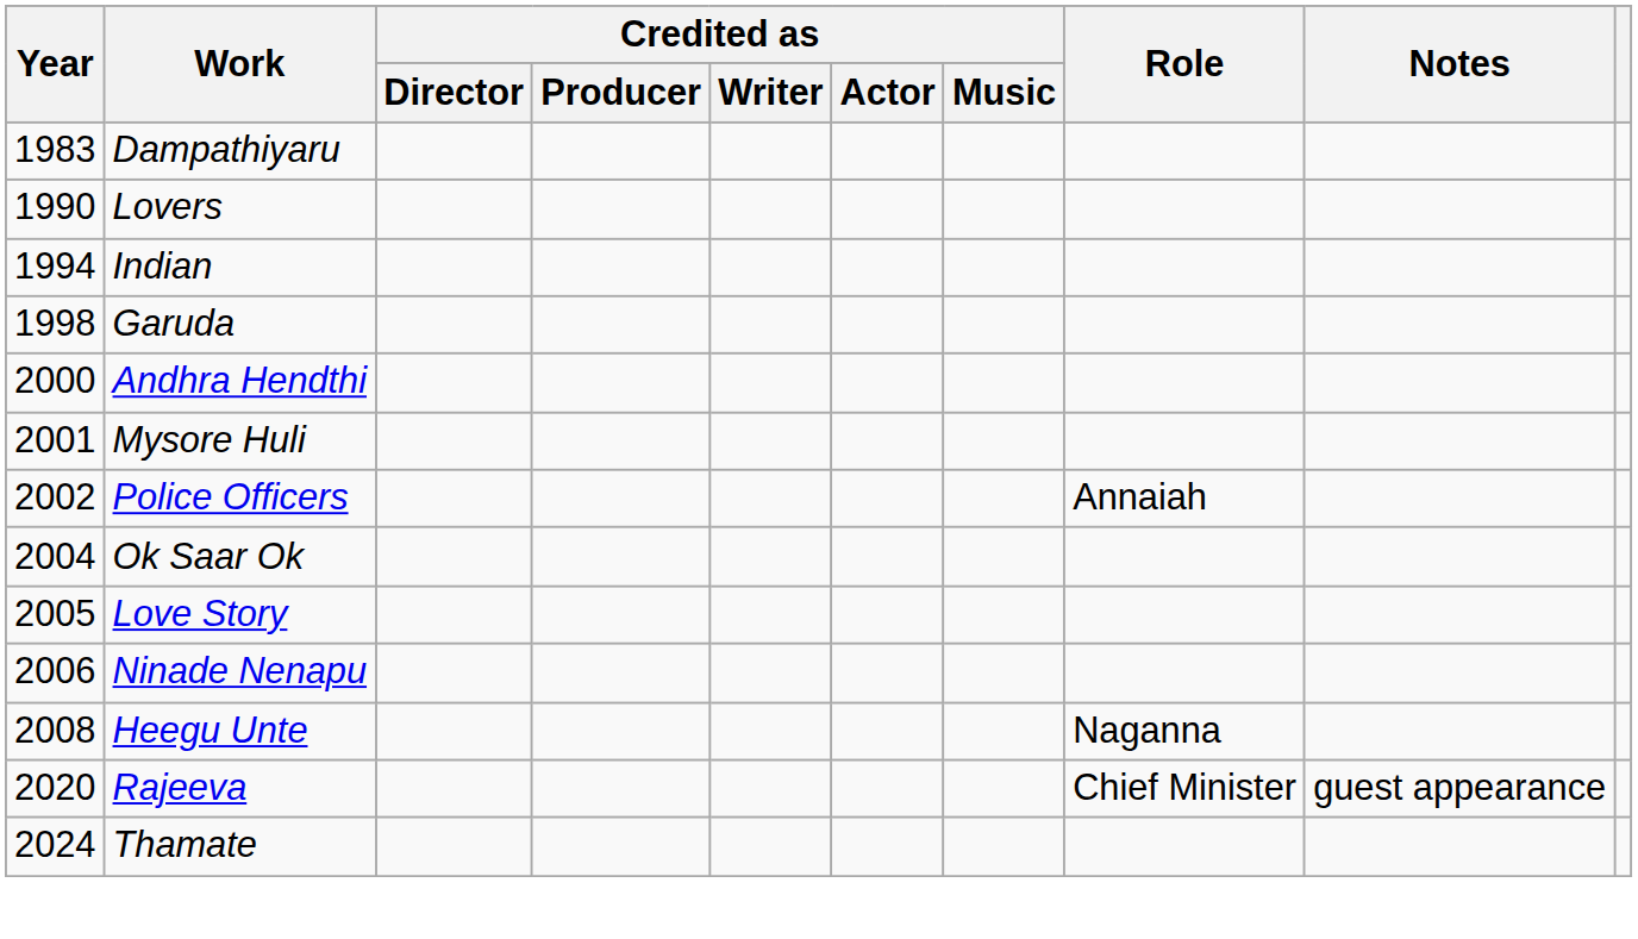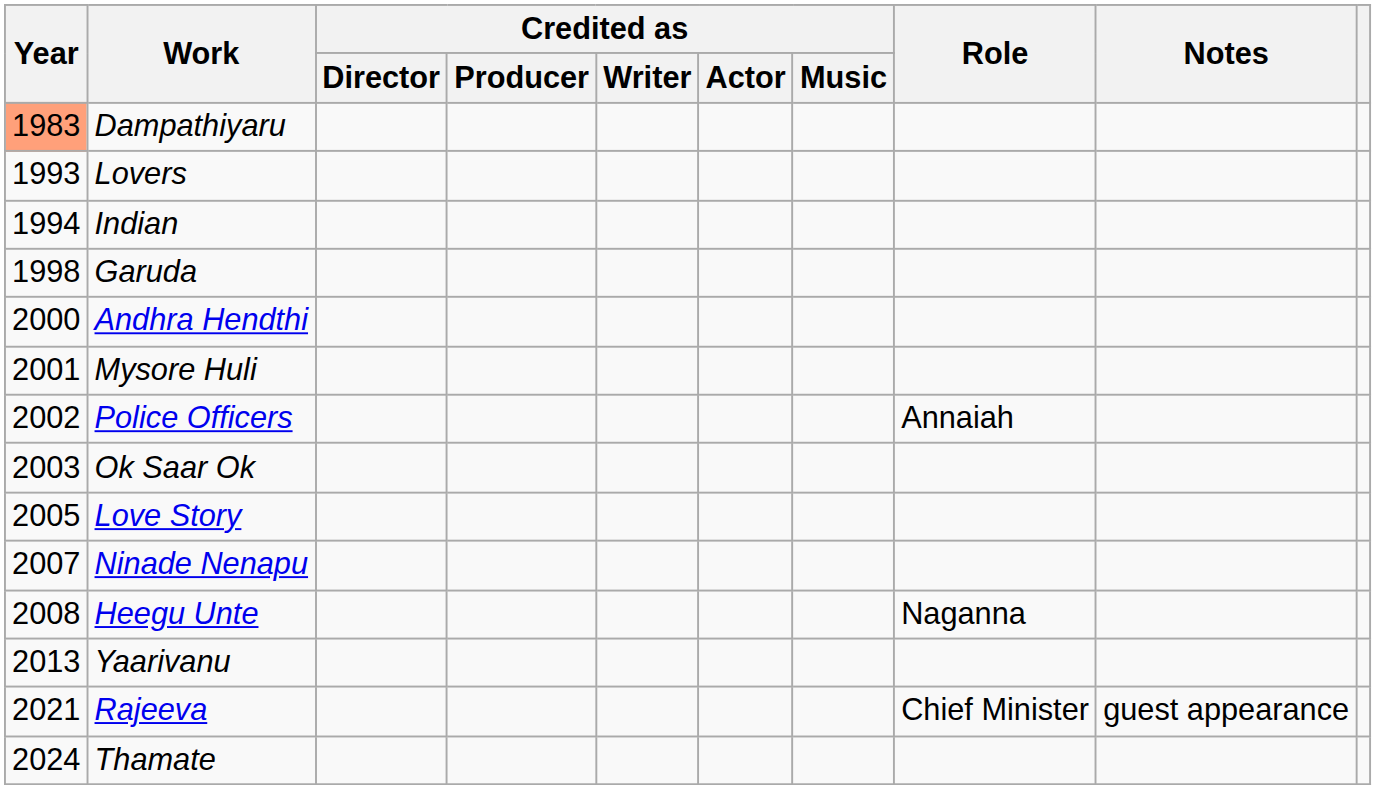 <table class="wikitable">
 <tr>
 <th rowspan="2">Year</th>
 <th rowspan="2">Work</th>
 <th colspan="5">Credited as</th>
 <th rowspan="2">Role</th>
 <th rowspan="2">Notes</th>
 <th rowspan="2"></th>
 </tr>
 <tr>
 <th>Director</th>
 <th>Producer</th>
 <th>Writer</th>
 <th>Actor</th>
 <th>Music</th>
 </tr>
 <tr>
-<td>1983</td>
+<td style="background: lightsalmon;">1983</td>
 <td><em>Dampathiyaru</em></td>
 <td></td>
 <td></td>
 <td></td>
 <td></td>
 <td></td>
 <td></td>
 <td></td>
 <td></td>
 </tr>
 <tr>
-<td>1990</td>
+<td>1993</td>
 <td><em>Lovers</em></td>
 <td></td>
 <td></td>
 <td></td>
 <td></td>
 <td></td>
 <td></td>
 <td></td>
 <td></td>
 </tr>
 <tr>
 <td>1994</td>
 <td><em>Indian</em></td>
 <td></td>
 <td></td>
 <td></td>
 <td></td>
 <td></td>
 <td></td>
 <td></td>
 <td></td>
 </tr>
 <tr>
 <td>1998</td>
 <td><em>Garuda</em></td>
 <td></td>
 <td></td>
 <td></td>
 <td></td>
 <td></td>
 <td></td>
 <td></td>
 <td></td>
 </tr>
 <tr>
 <td>2000</td>
 <td><em><a href='#'>Andhra Hendthi</a></em></td>
 <td></td>
 <td></td>
 <td></td>
 <td></td>
 <td></td>
 <td></td>
 <td></td>
 <td></td>
 </tr>
 <tr>
 <td>2001</td>
 <td><em>Mysore Huli</em></td>
 <td></td>
 <td></td>
 <td></td>
 <td></td>
 <td></td>
 <td></td>
 <td></td>
 <td></td>
 </tr>
 <tr>
 <td>2002</td>
 <td><em><a href='#'>Police Officers</a></em></td>
 <td></td>
 <td></td>
 <td></td>
 <td></td>
 <td></td>
 <td>Annaiah</td>
 <td></td>
 <td></td>
 </tr>
 <tr>
-<td>2004</td>
+<td>2003</td>
 <td><em>Ok Saar Ok</em></td>
 <td></td>
 <td></td>
 <td></td>
 <td></td>
 <td></td>
 <td></td>
 <td></td>
 <td></td>
 </tr>
 <tr>
 <td>2005</td>
 <td><em><a href='#'>Love Story</a></em></td>
 <td></td>
 <td></td>
 <td></td>
 <td></td>
 <td></td>
 <td></td>
 <td></td>
 <td></td>
 </tr>
 <tr>
-<td>2006</td>
+<td>2007</td>
 <td><em><a href='#'>Ninade Nenapu</a></em></td>
 <td></td>
 <td></td>
 <td></td>
 <td></td>
 <td></td>
 <td></td>
 <td></td>
 <td></td>
 </tr>
 <tr>
 <td>2008</td>
 <td><em><a href='#'>Heegu Unte</a></em></td>
 <td></td>
 <td></td>
 <td></td>
 <td></td>
 <td></td>
 <td>Naganna</td>
 <td></td>
 <td></td>
 </tr>
 <tr>
-<td>2020</td>
+<td>2013</td>
+<td><em>Yaarivanu</em></td>
+<td></td>
+<td></td>
+<td></td>
+<td></td>
+<td></td>
+<td></td>
+<td></td>
+<td></td>
+</tr>
+<tr>
+<td>2021</td>
 <td><em><a href='#'>Rajeeva</a></em></td>
 <td></td>
 <td></td>
 <td></td>
 <td></td>
 <td></td>
 <td>Chief Minister</td>
 <td>guest appearance</td>
 <td></td>
 </tr>
 <tr>
 <td>2024</td>
 <td><em>Thamate</em></td>
 <td></td>
 <td></td>
 <td></td>
 <td></td>
 <td></td>
 <td></td>
 <td></td>
 <td></td>
 </tr>
 <tr>
 </tr>
 </table>
